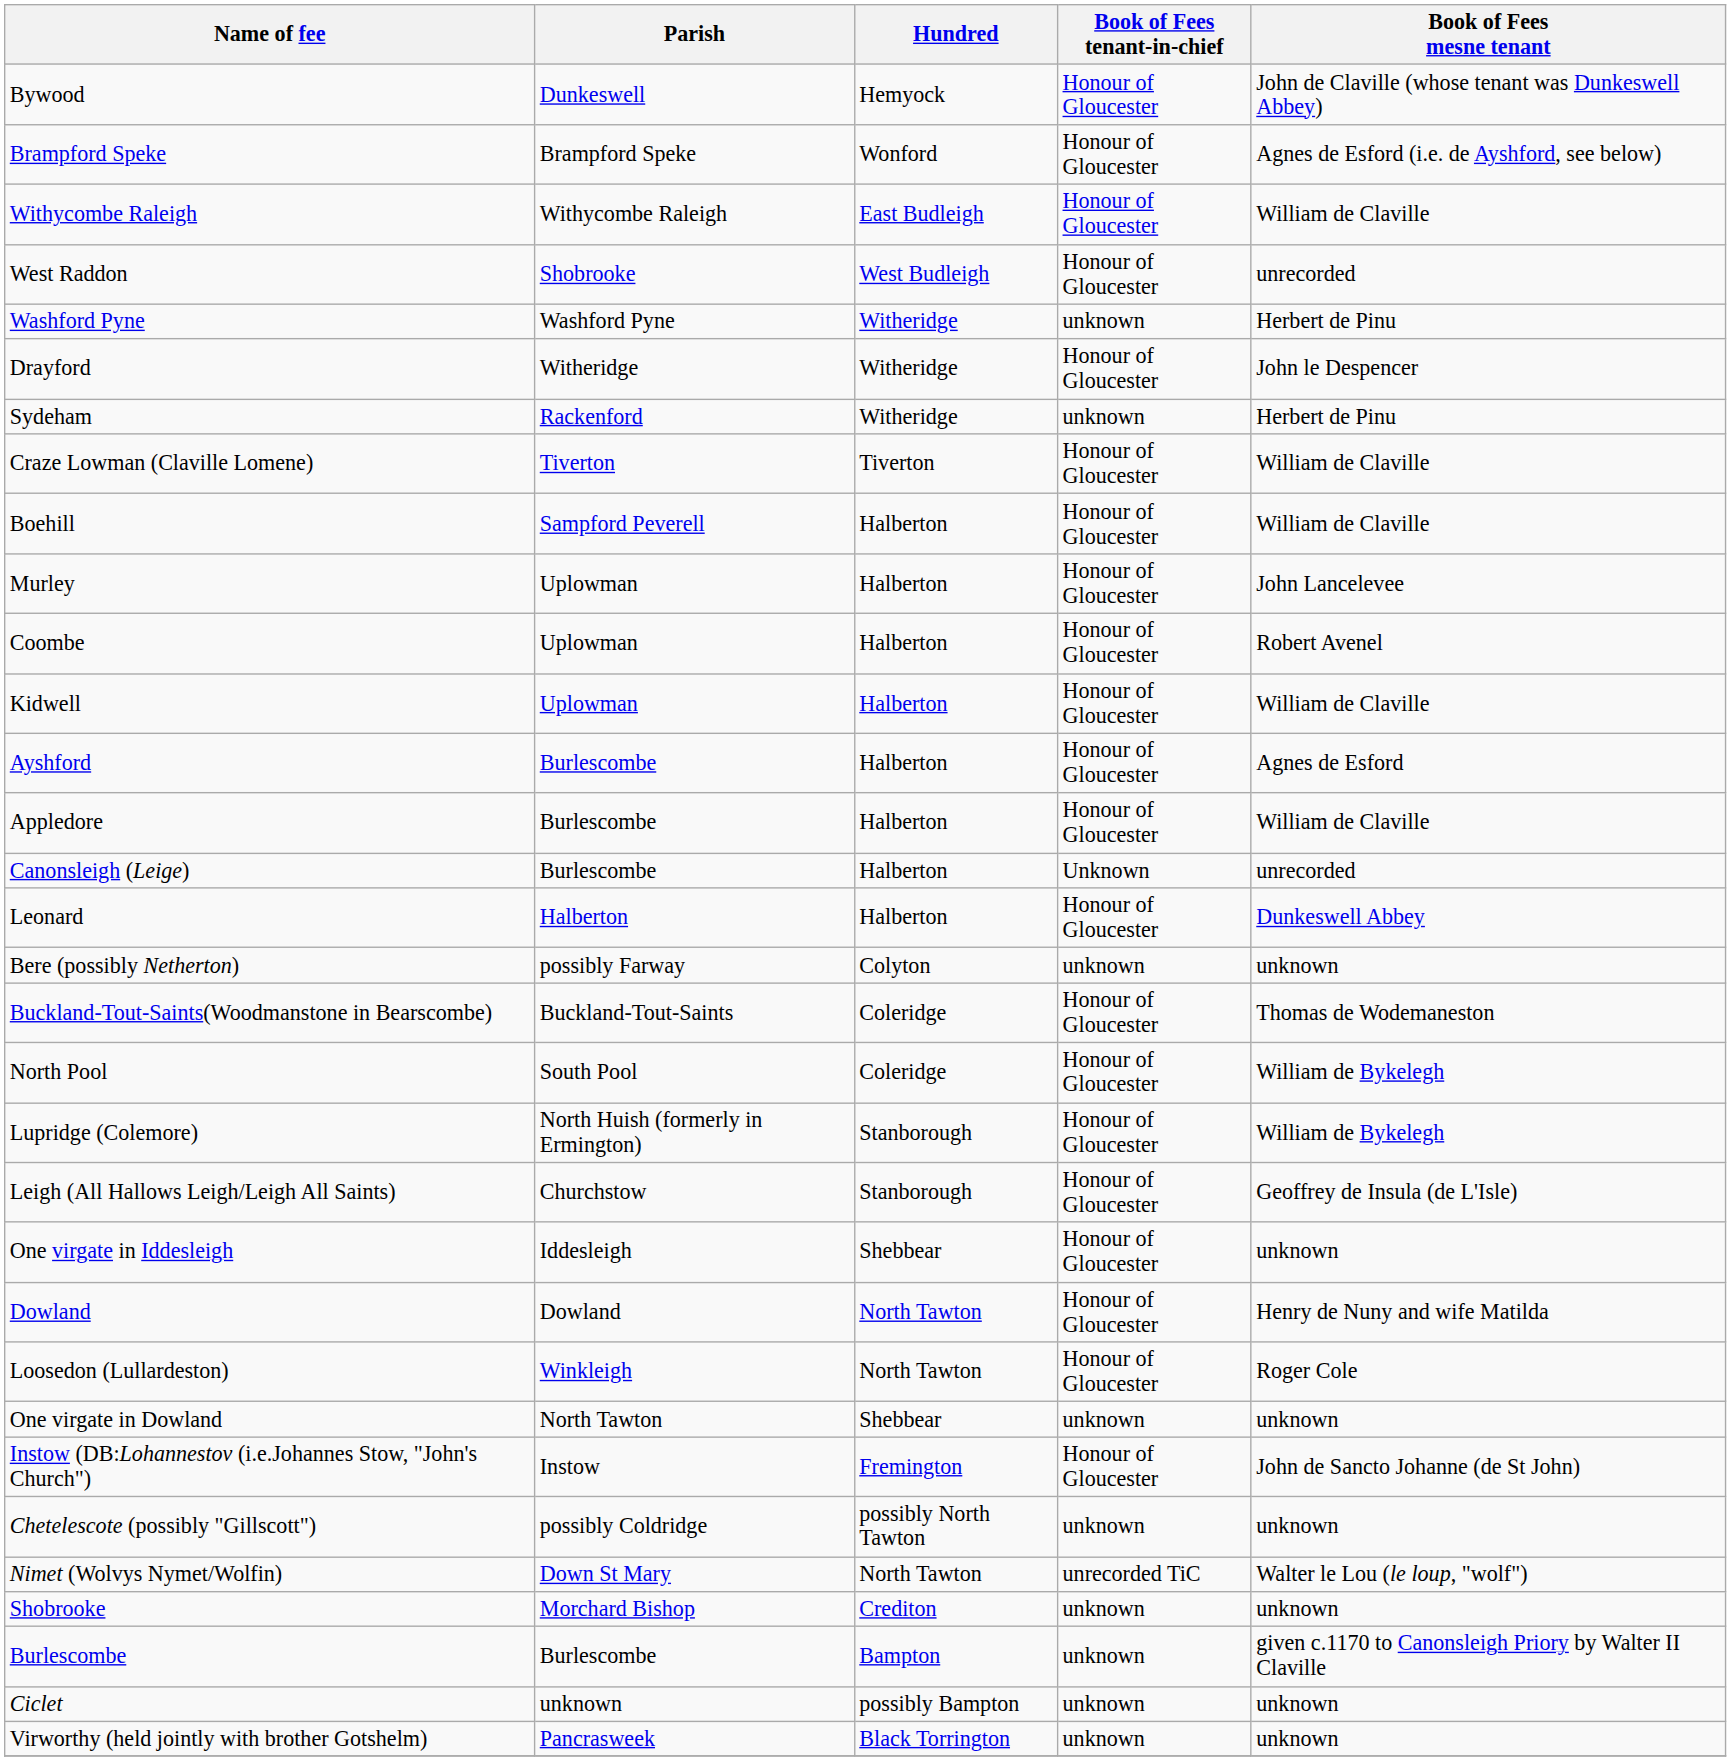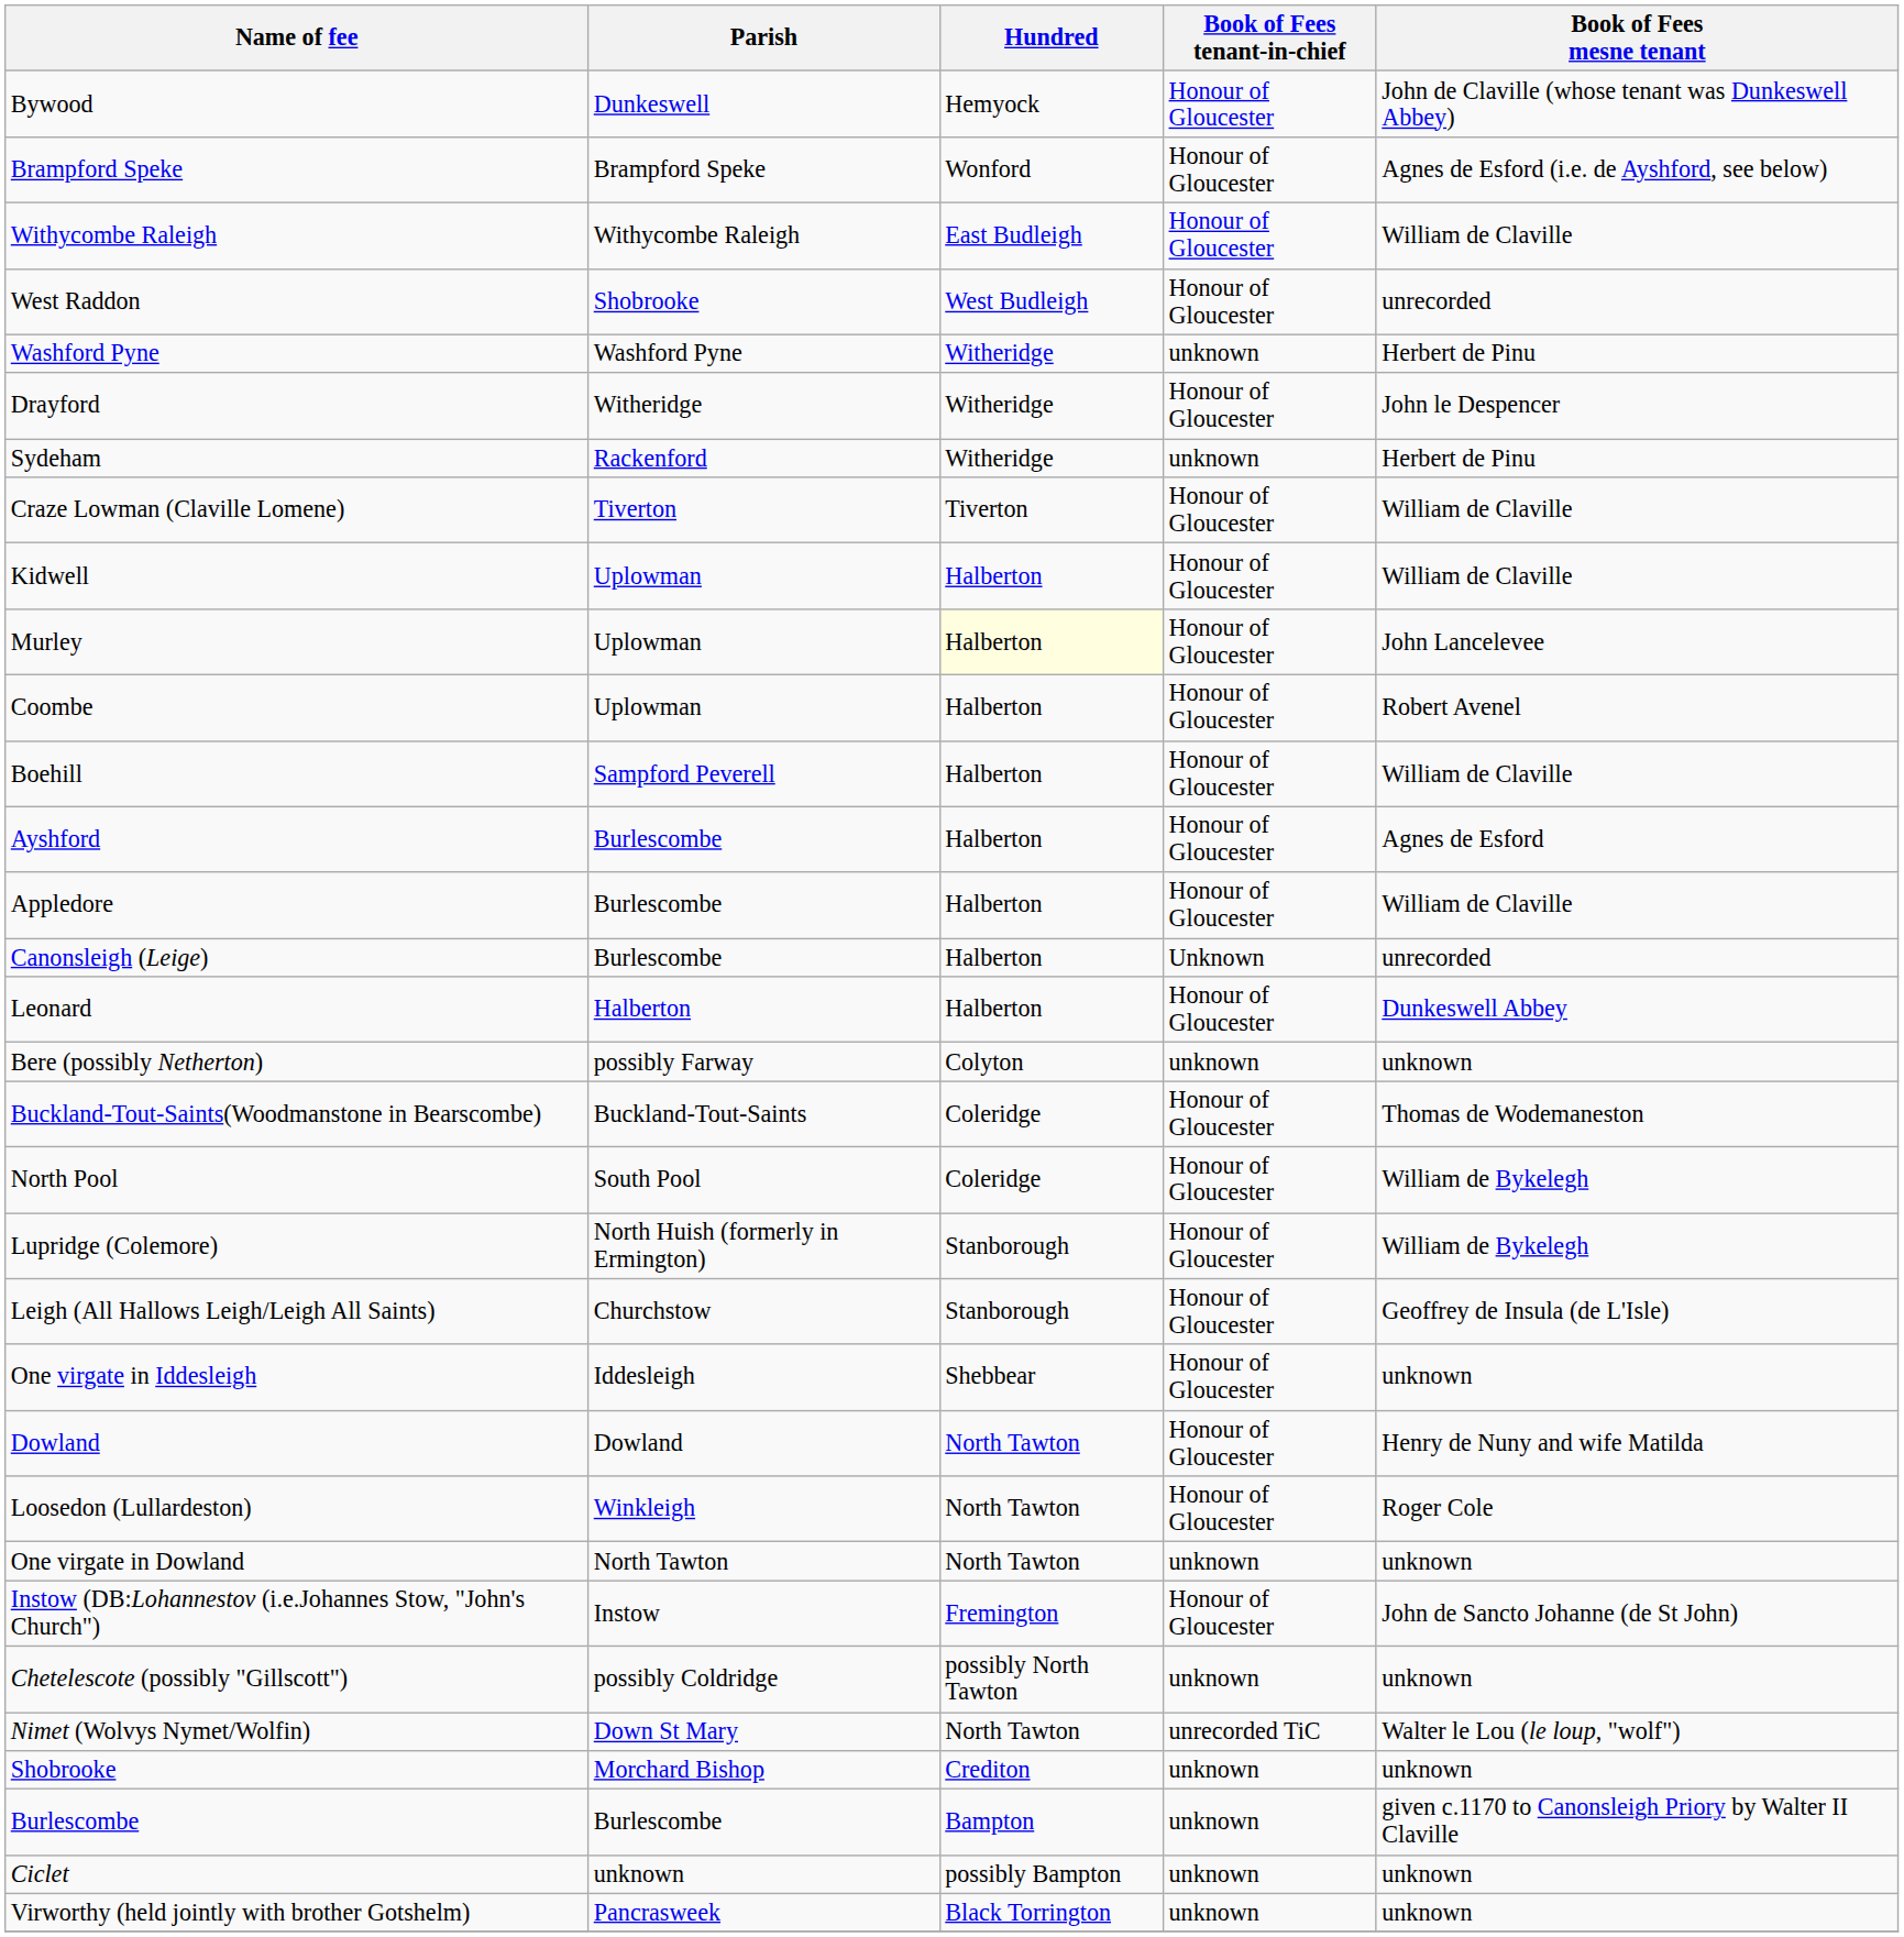 <table class="wikitable">
 <tr>
 <th>Name of <a href='#'>fee</a></th>
 <th>Parish</th>
 <th><a href='#'>Hundred</a></th>
 <th><a href='#'>Book of Fees</a><br> tenant-in-chief</th>
 <th>Book of Fees<br><a href='#'>mesne tenant</a></th>
 </tr>
 <tr>
 <td>Bywood</td>
 <td><a href='#'>Dunkeswell</a></td>
 <td>Hemyock</td>
 <td><a href='#'>Honour of Gloucester</a></td>
 <td>John de Claville (whose tenant was <a href='#'>Dunkeswell Abbey</a>)</td>
 </tr>
 <tr>
 <td><a href='#'>Brampford Speke</a></td>
 <td>Brampford Speke</td>
 <td>Wonford</td>
 <td>Honour of Gloucester</td>
 <td>Agnes de Esford (i.e. de <a href='#'>Ayshford</a>, see below)</td>
 </tr>
 <tr>
 <td><a href='#'>Withycombe Raleigh</a></td>
 <td>Withycombe Raleigh</td>
 <td><a href='#'>East Budleigh</a></td>
 <td><a href='#'>Honour of Gloucester</a></td>
 <td>William de Claville</td>
 </tr>
 <tr>
 <td>West Raddon</td>
 <td><a href='#'>Shobrooke</a></td>
 <td><a href='#'>West Budleigh</a></td>
 <td>Honour of Gloucester</td>
 <td>unrecorded</td>
 </tr>
 <tr>
 <td><a href='#'>Washford Pyne</a></td>
 <td>Washford Pyne</td>
 <td><a href='#'>Witheridge</a></td>
 <td>unknown</td>
 <td>Herbert de Pinu</td>
 </tr>
 <tr>
 <td>Drayford</td>
 <td>Witheridge</td>
 <td>Witheridge</td>
 <td>Honour of Gloucester</td>
 <td>John le Despencer</td>
 </tr>
 <tr>
 <td>Sydeham</td>
 <td><a href='#'>Rackenford</a></td>
 <td>Witheridge</td>
 <td>unknown</td>
 <td>Herbert de Pinu</td>
 </tr>
 <tr>
 <td>Craze Lowman (Claville Lomene)</td>
 <td><a href='#'>Tiverton</a></td>
 <td>Tiverton</td>
 <td>Honour of Gloucester</td>
 <td>William de Claville</td>
 </tr>
 <tr>
-<td>Boehill</td>
-<td><a href='#'>Sampford Peverell</a></td>
-<td>Halberton</td>
+<td>Kidwell</td>
+<td><a href='#'>Uplowman</a></td>
+<td><a href='#'>Halberton</a></td>
 <td>Honour of Gloucester</td>
 <td>William de Claville</td>
 </tr>
 <tr>
 <td>Murley</td>
 <td>Uplowman</td>
-<td>Halberton</td>
+<td style="background: lightyellow;">Halberton</td>
 <td>Honour of Gloucester</td>
 <td>John Lancelevee</td>
 </tr>
 <tr>
 <td>Coombe</td>
 <td>Uplowman</td>
 <td>Halberton</td>
 <td>Honour of Gloucester</td>
 <td>Robert Avenel</td>
 </tr>
 <tr>
-<td>Kidwell</td>
-<td><a href='#'>Uplowman</a></td>
-<td><a href='#'>Halberton</a></td>
+<td>Boehill</td>
+<td><a href='#'>Sampford Peverell</a></td>
+<td>Halberton</td>
 <td>Honour of Gloucester</td>
 <td>William de Claville</td>
 </tr>
 <tr>
 <td><a href='#'>Ayshford</a></td>
 <td><a href='#'>Burlescombe</a></td>
 <td>Halberton</td>
 <td>Honour of Gloucester</td>
 <td>Agnes de Esford</td>
 </tr>
 <tr>
 <td>Appledore</td>
 <td>Burlescombe</td>
 <td>Halberton</td>
 <td>Honour of Gloucester</td>
 <td>William de Claville</td>
 </tr>
 <tr>
 <td><a href='#'>Canonsleigh</a> (<em>Leige</em>)</td>
 <td>Burlescombe</td>
 <td>Halberton</td>
 <td>Unknown</td>
 <td>unrecorded</td>
 </tr>
 <tr>
 <td>Leonard</td>
 <td><a href='#'>Halberton</a></td>
 <td>Halberton</td>
 <td>Honour of Gloucester</td>
 <td><a href='#'>Dunkeswell Abbey</a></td>
 </tr>
 <tr>
 <td>Bere (possibly <em>Netherton</em>)</td>
 <td>possibly Farway</td>
 <td>Colyton</td>
 <td>unknown</td>
 <td>unknown</td>
 </tr>
 <tr>
 <td><a href='#'>Buckland-Tout-Saints</a>(Woodmanstone in Bearscombe)</td>
 <td>Buckland-Tout-Saints</td>
 <td>Coleridge</td>
 <td>Honour of Gloucester</td>
 <td>Thomas de Wodemaneston</td>
 </tr>
 <tr>
 <td>North Pool</td>
 <td>South Pool</td>
 <td>Coleridge</td>
 <td>Honour of Gloucester</td>
 <td>William de <a href='#'>Bykelegh</a></td>
 </tr>
 <tr>
 <td>Lupridge (Colemore)</td>
 <td>North Huish (formerly in Ermington)</td>
 <td>Stanborough</td>
 <td>Honour of Gloucester</td>
 <td>William de <a href='#'>Bykelegh</a></td>
 </tr>
 <tr>
 <td>Leigh (All Hallows Leigh/Leigh All Saints)</td>
 <td>Churchstow</td>
 <td>Stanborough</td>
 <td>Honour of Gloucester</td>
 <td>Geoffrey de Insula (de L'Isle)</td>
 </tr>
 <tr>
 <td>One <a href='#'>virgate</a> in <a href='#'>Iddesleigh</a></td>
 <td>Iddesleigh</td>
 <td>Shebbear</td>
 <td>Honour of Gloucester</td>
 <td>unknown</td>
 </tr>
 <tr>
 <td><a href='#'>Dowland</a></td>
 <td>Dowland</td>
 <td><a href='#'>North Tawton</a></td>
 <td>Honour of Gloucester</td>
 <td>Henry de Nuny and wife Matilda</td>
 </tr>
 <tr>
 <td>Loosedon (Lullardeston)</td>
 <td><a href='#'>Winkleigh</a></td>
 <td>North Tawton</td>
 <td>Honour of Gloucester</td>
 <td>Roger Cole</td>
 </tr>
 <tr>
 <td>One virgate in Dowland</td>
 <td>North Tawton</td>
-<td>Shebbear</td>
+<td>North Tawton</td>
 <td>unknown</td>
 <td>unknown</td>
 </tr>
 <tr>
 <td><a href='#'>Instow</a> (DB:<em>Lohannestov</em> (i.e.Johannes Stow, "John's Church")</td>
 <td>Instow</td>
 <td><a href='#'>Fremington</a></td>
 <td>Honour of Gloucester</td>
 <td>John de Sancto Johanne (de St John)</td>
 </tr>
 <tr>
 <td><em>Chetelescote</em> (possibly "Gillscott")</td>
 <td>possibly Coldridge</td>
 <td>possibly North Tawton</td>
 <td>unknown</td>
 <td>unknown</td>
 </tr>
 <tr>
 <td><em>Nimet</em> (Wolvys Nymet/Wolfin)</td>
 <td><a href='#'>Down St Mary</a></td>
 <td>North Tawton</td>
 <td>unrecorded TiC</td>
 <td>Walter le Lou (<em>le loup</em>, "wolf")</td>
 </tr>
 <tr>
 <td><a href='#'>Shobrooke</a></td>
 <td><a href='#'>Morchard Bishop</a></td>
 <td><a href='#'>Crediton</a></td>
 <td>unknown</td>
 <td>unknown</td>
 </tr>
 <tr>
 <td><a href='#'>Burlescombe</a></td>
 <td>Burlescombe</td>
 <td><a href='#'>Bampton</a></td>
 <td>unknown</td>
 <td>given c.1170 to <a href='#'>Canonsleigh Priory</a> by Walter II Claville</td>
 </tr>
 <tr>
 <td><em>Ciclet</em></td>
 <td>unknown</td>
 <td>possibly Bampton</td>
 <td>unknown</td>
 <td>unknown</td>
 </tr>
 <tr>
 <td>Virworthy (held jointly with brother Gotshelm)</td>
 <td><a href='#'>Pancrasweek</a></td>
 <td><a href='#'>Black Torrington</a></td>
 <td>unknown</td>
 <td>unknown</td>
 </tr>
 <tr>
 </tr>
 </table>
